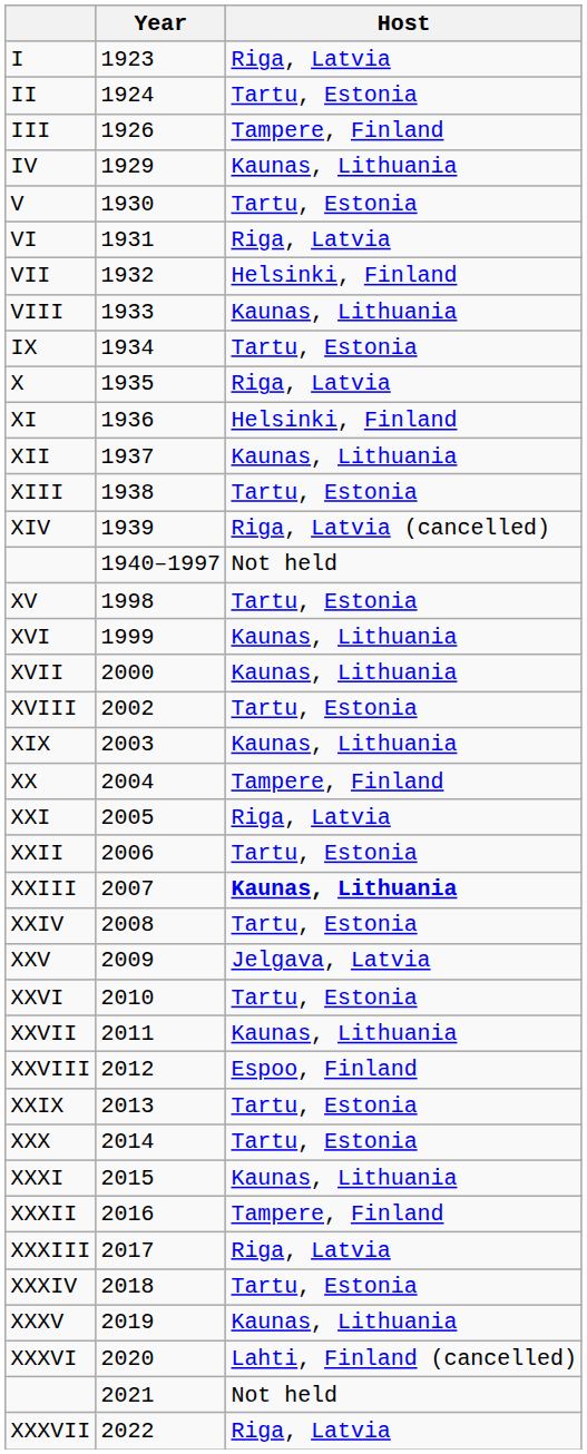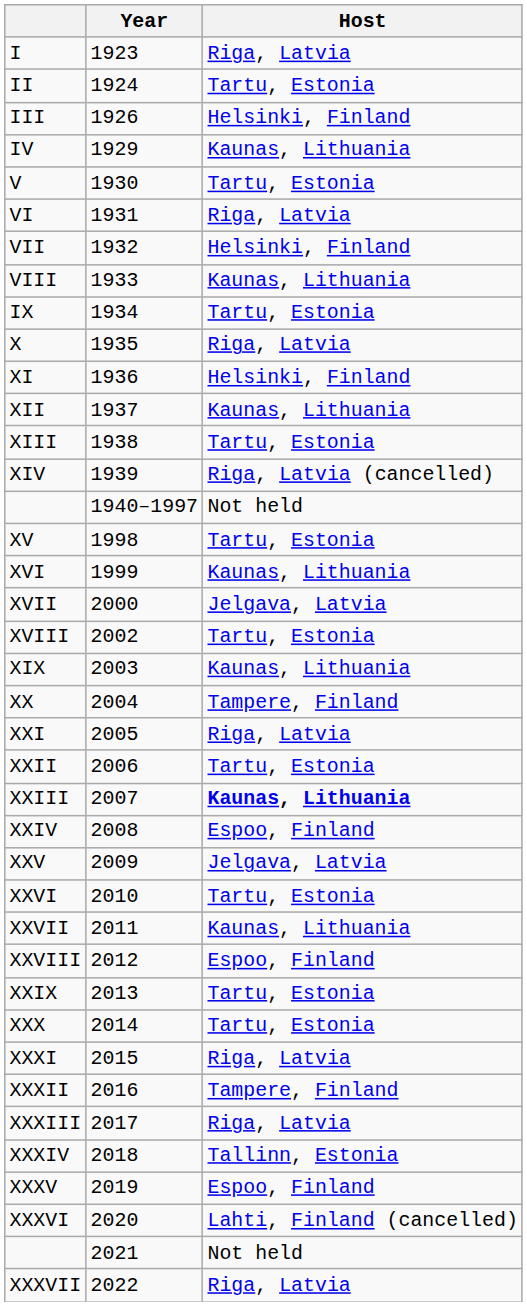 <table class="wikitable">
 <tr>
 <th></th>
 <th>Year</th>
 <th>Host</th>
 </tr>
 <tr>
 <td>I</td>
 <td>1923</td>
 <td><a href='#'>Riga</a>, <a href='#'>Latvia</a></td>
 </tr>
 <tr>
 <td>II</td>
 <td>1924</td>
 <td><a href='#'>Tartu</a>, <a href='#'>Estonia</a></td>
 </tr>
 <tr>
 <td>III</td>
 <td>1926</td>
-<td><a href='#'>Tampere</a>, <a href='#'>Finland</a></td>
+<td><a href='#'>Helsinki</a>, <a href='#'>Finland</a></td>
 </tr>
 <tr>
 <td>IV</td>
 <td>1929</td>
 <td><a href='#'>Kaunas</a>, <a href='#'>Lithuania</a></td>
 </tr>
 <tr>
 <td>V</td>
 <td>1930</td>
 <td><a href='#'>Tartu</a>, <a href='#'>Estonia</a></td>
 </tr>
 <tr>
 <td>VI</td>
 <td>1931</td>
 <td><a href='#'>Riga</a>, <a href='#'>Latvia</a></td>
 </tr>
 <tr>
 <td>VII</td>
 <td>1932</td>
 <td><a href='#'>Helsinki</a>, <a href='#'>Finland</a></td>
 </tr>
 <tr>
 <td>VIII</td>
 <td>1933</td>
 <td><a href='#'>Kaunas</a>, <a href='#'>Lithuania</a></td>
 </tr>
 <tr>
 <td>IX</td>
 <td>1934</td>
 <td><a href='#'>Tartu</a>, <a href='#'>Estonia</a></td>
 </tr>
 <tr>
 <td>X</td>
 <td>1935</td>
 <td><a href='#'>Riga</a>, <a href='#'>Latvia</a></td>
 </tr>
 <tr>
 <td>XI</td>
 <td>1936</td>
 <td><a href='#'>Helsinki</a>, <a href='#'>Finland</a></td>
 </tr>
 <tr>
 <td>XII</td>
 <td>1937</td>
 <td><a href='#'>Kaunas</a>, <a href='#'>Lithuania</a></td>
 </tr>
 <tr>
 <td>XIII</td>
 <td>1938</td>
 <td><a href='#'>Tartu</a>, <a href='#'>Estonia</a></td>
 </tr>
 <tr>
 <td>XIV</td>
 <td>1939</td>
 <td><a href='#'>Riga</a>, <a href='#'>Latvia</a> (cancelled)</td>
 </tr>
 <tr>
 <td></td>
 <td>1940–1997</td>
 <td>Not held</td>
 </tr>
 <tr>
 <td>XV</td>
 <td>1998</td>
 <td><a href='#'>Tartu</a>, <a href='#'>Estonia</a></td>
 </tr>
 <tr>
 <td>XVI</td>
 <td>1999</td>
 <td><a href='#'>Kaunas</a>, <a href='#'>Lithuania</a></td>
 </tr>
 <tr>
 <td>XVII</td>
 <td>2000</td>
-<td><a href='#'>Kaunas</a>, <a href='#'>Lithuania</a></td>
+<td><a href='#'>Jelgava</a>, <a href='#'>Latvia</a></td>
 </tr>
 <tr>
 <td>XVIII</td>
 <td>2002</td>
 <td><a href='#'>Tartu</a>, <a href='#'>Estonia</a></td>
 </tr>
 <tr>
 <td>XIX</td>
 <td>2003</td>
 <td><a href='#'>Kaunas</a>, <a href='#'>Lithuania</a></td>
 </tr>
 <tr>
 <td>XX</td>
 <td>2004</td>
 <td><a href='#'>Tampere</a>, <a href='#'>Finland</a></td>
 </tr>
 <tr>
 <td>XXI</td>
 <td>2005</td>
 <td><a href='#'>Riga</a>, <a href='#'>Latvia</a></td>
 </tr>
 <tr>
 <td>XXII</td>
 <td>2006</td>
 <td><a href='#'>Tartu</a>, <a href='#'>Estonia</a></td>
 </tr>
 <tr>
 <td>XXIII</td>
 <td>2007</td>
 <td><strong><a href='#'>Kaunas</a>, <a href='#'>Lithuania</a></strong></td>
 </tr>
 <tr>
 <td>XXIV</td>
 <td>2008</td>
-<td><a href='#'>Tartu</a>, <a href='#'>Estonia</a></td>
+<td><a href='#'>Espoo</a>, <a href='#'>Finland</a></td>
 </tr>
 <tr>
 <td>XXV</td>
 <td>2009</td>
 <td><a href='#'>Jelgava</a>, <a href='#'>Latvia</a></td>
 </tr>
 <tr>
 <td>XXVI</td>
 <td>2010</td>
 <td><a href='#'>Tartu</a>, <a href='#'>Estonia</a></td>
 </tr>
 <tr>
 <td>XXVII</td>
 <td>2011</td>
 <td><a href='#'>Kaunas</a>, <a href='#'>Lithuania</a></td>
 </tr>
 <tr>
 <td>XXVIII</td>
 <td>2012</td>
 <td><a href='#'>Espoo</a>, <a href='#'>Finland</a></td>
 </tr>
 <tr>
 <td>XXIX</td>
 <td>2013</td>
 <td><a href='#'>Tartu</a>, <a href='#'>Estonia</a></td>
 </tr>
 <tr>
 <td>XXX</td>
 <td>2014</td>
 <td><a href='#'>Tartu</a>, <a href='#'>Estonia</a></td>
 </tr>
 <tr>
 <td>XXXI</td>
 <td>2015</td>
-<td><a href='#'>Kaunas</a>, <a href='#'>Lithuania</a></td>
+<td><a href='#'>Riga</a>, <a href='#'>Latvia</a></td>
 </tr>
 <tr>
 <td>XXXII</td>
 <td>2016</td>
 <td><a href='#'>Tampere</a>, <a href='#'>Finland</a></td>
 </tr>
 <tr>
 <td>XXXIII</td>
 <td>2017</td>
 <td><a href='#'>Riga</a>, <a href='#'>Latvia</a></td>
 </tr>
 <tr>
 <td>XXXIV</td>
 <td>2018</td>
-<td><a href='#'>Tartu</a>, <a href='#'>Estonia</a></td>
+<td><a href='#'>Tallinn</a>, <a href='#'>Estonia</a></td>
 </tr>
 <tr>
 <td>XXXV</td>
 <td>2019</td>
-<td><a href='#'>Kaunas</a>, <a href='#'>Lithuania</a></td>
+<td><a href='#'>Espoo</a>, <a href='#'>Finland</a></td>
 </tr>
 <tr>
 <td>XXXVI</td>
 <td>2020</td>
 <td><a href='#'>Lahti</a>, <a href='#'>Finland</a> (cancelled)</td>
 </tr>
 <tr>
 <td></td>
 <td>2021</td>
 <td>Not held</td>
 </tr>
 <tr>
 <td>XXXVII</td>
 <td>2022</td>
 <td><a href='#'>Riga</a>, <a href='#'>Latvia</a></td>
 </tr>
 </table>
